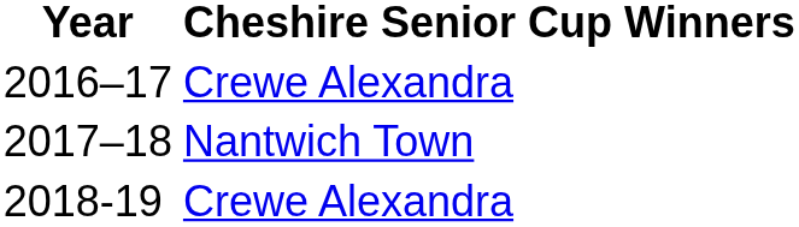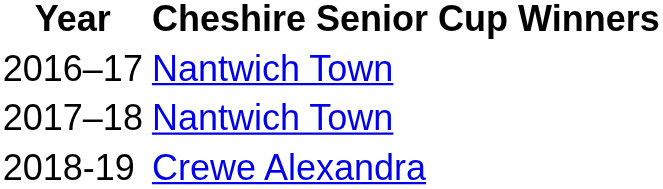 <table>
 <tr>
 <th>Year</th>
 <th>Cheshire Senior Cup Winners</th>
 </tr>
 <tr>
 <td>2016–17</td>
-<td><a href='#'>Crewe Alexandra</a></td>
+<td><a href='#'>Nantwich Town</a></td>
 </tr>
 <tr>
 <td>2017–18</td>
 <td><a href='#'>Nantwich Town</a></td>
 </tr>
 <tr>
 <td>2018-19</td>
 <td><a href='#'>Crewe Alexandra</a></td>
 </tr>
 </table>
